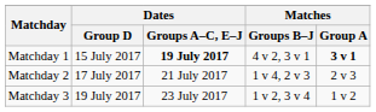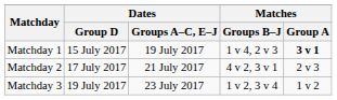 <table class="wikitable" style="text-align:center">
 <tr>
 </tr>
 <tr>
 <th rowspan=2>Matchday</th>
 <th colspan=2>Dates</th>
 <th colspan=2>Matches</th>
 </tr>
 <tr>
 <th>Group D</th>
 <th>Groups A–C, E–J</th>
 <th>Groups B–J</th>
 <th>Group A</th>
 </tr>
 <tr>
 <td>Matchday 1</td>
 <td>15 July 2017</td>
-<td><strong>19 July 2017</strong></td>
-<td>4 v 2, 3 v 1</td>
+<td>19 July 2017</td>
+<td>1 v 4, 2 v 3</td>
 <td><strong>3 v 1</strong></td>
 </tr>
 <tr>
 <td>Matchday 2</td>
 <td>17 July 2017</td>
 <td>21 July 2017</td>
-<td>1 v 4, 2 v 3</td>
+<td>4 v 2, 3 v 1</td>
 <td>2 v 3</td>
 </tr>
 <tr>
 <td>Matchday 3</td>
 <td>19 July 2017</td>
 <td>23 July 2017</td>
 <td>1 v 2, 3 v 4</td>
 <td>1 v 2</td>
 </tr>
 </table>
